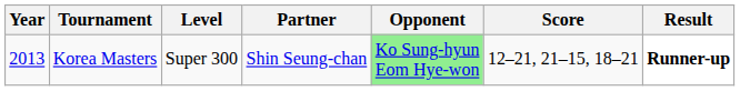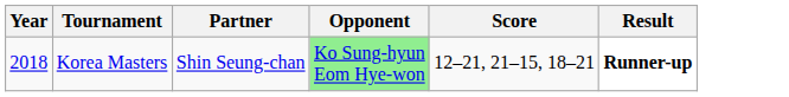 <table class="sortable wikitable" style="font-size: 90%;">
 <tr>
 <th>Year</th>
 <th>Tournament</th>
-<th>Level</th>
 <th>Partner</th>
 <th>Opponent</th>
 <th>Score</th>
 <th>Result</th>
 </tr>
 <tr>
-<td align="center"><a href='#'>2013</a></td>
+<td align="center"><a href='#'>2018</a></td>
 <td align="left"><a href='#'>Korea Masters</a></td>
-<td align="left">Super 300</td>
 <td align="left"> <a href='#'>Shin Seung-chan</a></td>
 <td align="left" style="background: lightgreen;"> <a href='#'>Ko Sung-hyun</a><br> <a href='#'>Eom Hye-won</a></td>
 <td align="left">12–21, 21–15, 18–21</td>
 <td style="text-align:left; background:white"> <strong>Runner-up</strong></td>
 </tr>
 </table>
